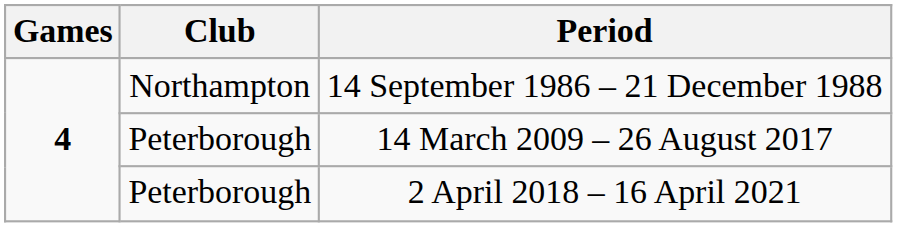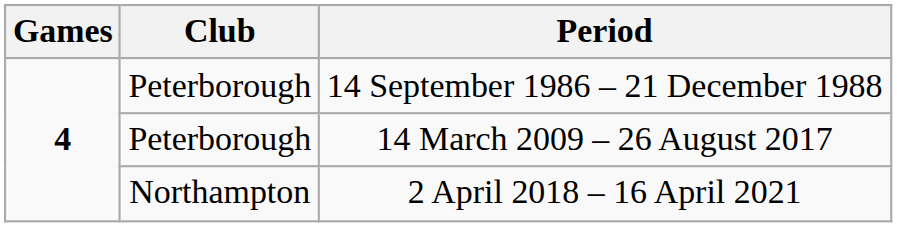 <table class="wikitable" style="text-align:center;">
 <tr>
 <th>Games</th>
 <th>Club</th>
 <th>Period</th>
 </tr>
 <tr>
 <td rowspan=3><strong>4</strong></td>
-<td>Northampton</td>
+<td>Peterborough</td>
 <td>14 September 1986 – 21 December 1988</td>
 </tr>
 <tr>
 <td>Peterborough</td>
 <td>14 March 2009 – 26 August 2017</td>
 </tr>
 <tr>
-<td>Peterborough</td>
+<td>Northampton</td>
 <td>2 April 2018 – 16 April 2021</td>
 </tr>
 </table>
